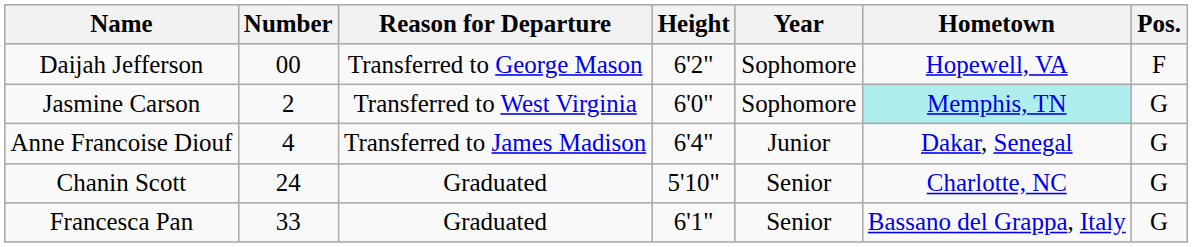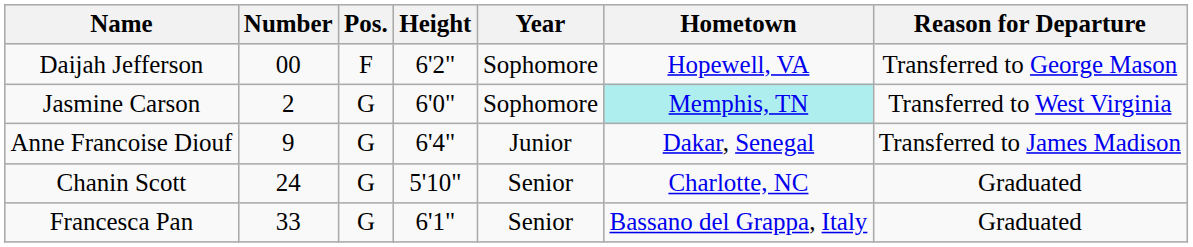 <table class="wikitable sortable" border="1" style="text-align: center;">
 <tr>
 <th>Name</th>
 <th>Number</th>
-<th class="unsortable">Reason for Departure</th>
+<th>Pos.</th>
 <th>Height</th>
 <th>Year</th>
 <th>Hometown</th>
-<th>Pos.</th>
+<th class="unsortable">Reason for Departure</th>
 </tr>
 <tr>
 <td>Daijah Jefferson</td>
 <td>00</td>
-<td>Transferred to <a href='#'>George Mason</a></td>
+<td>F</td>
 <td>6'2"</td>
 <td> Sophomore</td>
 <td><a href='#'>Hopewell, VA</a></td>
-<td>F</td>
+<td>Transferred to <a href='#'>George Mason</a></td>
 </tr>
 <tr>
 <td>Jasmine Carson</td>
 <td>2</td>
-<td>Transferred to <a href='#'>West Virginia</a></td>
+<td>G</td>
 <td>6'0"</td>
 <td>Sophomore</td>
 <td style="background: paleturquoise;"><a href='#'>Memphis, TN</a></td>
-<td>G</td>
+<td>Transferred to <a href='#'>West Virginia</a></td>
 </tr>
 <tr>
 <td>Anne Francoise Diouf</td>
-<td>4</td>
-<td>Transferred to <a href='#'>James Madison</a></td>
+<td>9</td>
+<td>G</td>
 <td>6'4"</td>
 <td> Junior</td>
 <td><a href='#'>Dakar</a>, <a href='#'>Senegal</a></td>
-<td>G</td>
+<td>Transferred to <a href='#'>James Madison</a></td>
 </tr>
 <tr>
 <td>Chanin Scott</td>
 <td>24</td>
-<td>Graduated</td>
+<td>G</td>
 <td>5'10"</td>
 <td>Senior</td>
 <td><a href='#'>Charlotte, NC</a></td>
-<td>G</td>
+<td>Graduated</td>
 </tr>
 <tr>
 <td>Francesca Pan</td>
 <td>33</td>
-<td>Graduated</td>
+<td>G</td>
 <td>6'1"</td>
 <td>Senior</td>
 <td><a href='#'>Bassano del Grappa</a>, <a href='#'>Italy</a></td>
-<td>G</td>
+<td>Graduated</td>
 </tr>
 </table>
